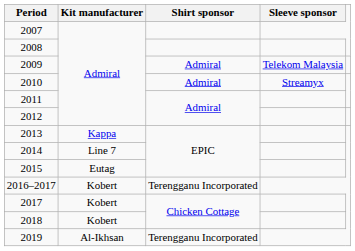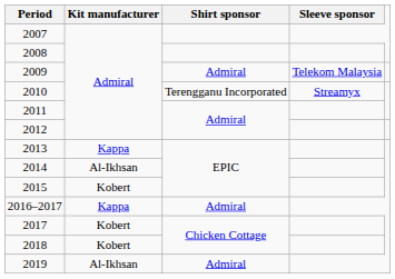 <table class="wikitable" style="text-align: center">
 <tr>
 <th>Period</th>
 <th>Kit manufacturer</th>
 <th>Shirt sponsor</th>
 <th>Sleeve sponsor</th>
 </tr>
 <tr>
 <td>2007</td>
 <td rowspan=6><a href='#'>Admiral</a></td>
 <td></td>
 </tr>
 <tr>
 <td>2008</td>
 <td></td>
 <td></td>
 </tr>
 <tr>
 <td>2009</td>
 <td><a href='#'>Admiral</a></td>
 <td><a href='#'>Telekom Malaysia</a></td>
 <td></td>
 </tr>
 <tr>
 <td>2010</td>
-<td><a href='#'>Admiral</a></td>
+<td>Terengganu Incorporated</td>
 <td><a href='#'>Streamyx</a></td>
 </tr>
 <tr>
 <td>2011</td>
 <td rowspan=2><a href='#'>Admiral</a></td>
 <td></td>
 </tr>
 <tr>
 <td>2012</td>
 <td></td>
 <td></td>
 </tr>
 <tr>
 <td>2013</td>
 <td><a href='#'>Kappa</a></td>
 <td rowspan=3>EPIC</td>
 <td></td>
 </tr>
 <tr>
 <td>2014</td>
-<td>Line 7</td>
+<td>Al-Ikhsan</td>
 <td></td>
 </tr>
 <tr>
 <td>2015</td>
-<td>Eutag</td>
+<td>Kobert</td>
 <td></td>
 </tr>
 <tr>
 <td>2016–2017</td>
-<td>Kobert</td>
-<td>Terengganu Incorporated</td>
+<td><a href='#'>Kappa</a></td>
+<td><a href='#'>Admiral</a></td>
 </tr>
 <tr>
 <td>2017</td>
 <td>Kobert</td>
 <td rowspan=2><a href='#'>Chicken Cottage</a></td>
 <td></td>
 </tr>
 <tr>
 <td>2018</td>
 <td>Kobert</td>
 <td></td>
 </tr>
 <tr>
 <td>2019</td>
 <td>Al-Ikhsan</td>
-<td>Terengganu Incorporated</td>
+<td><a href='#'>Admiral</a></td>
 </tr>
 </table>
